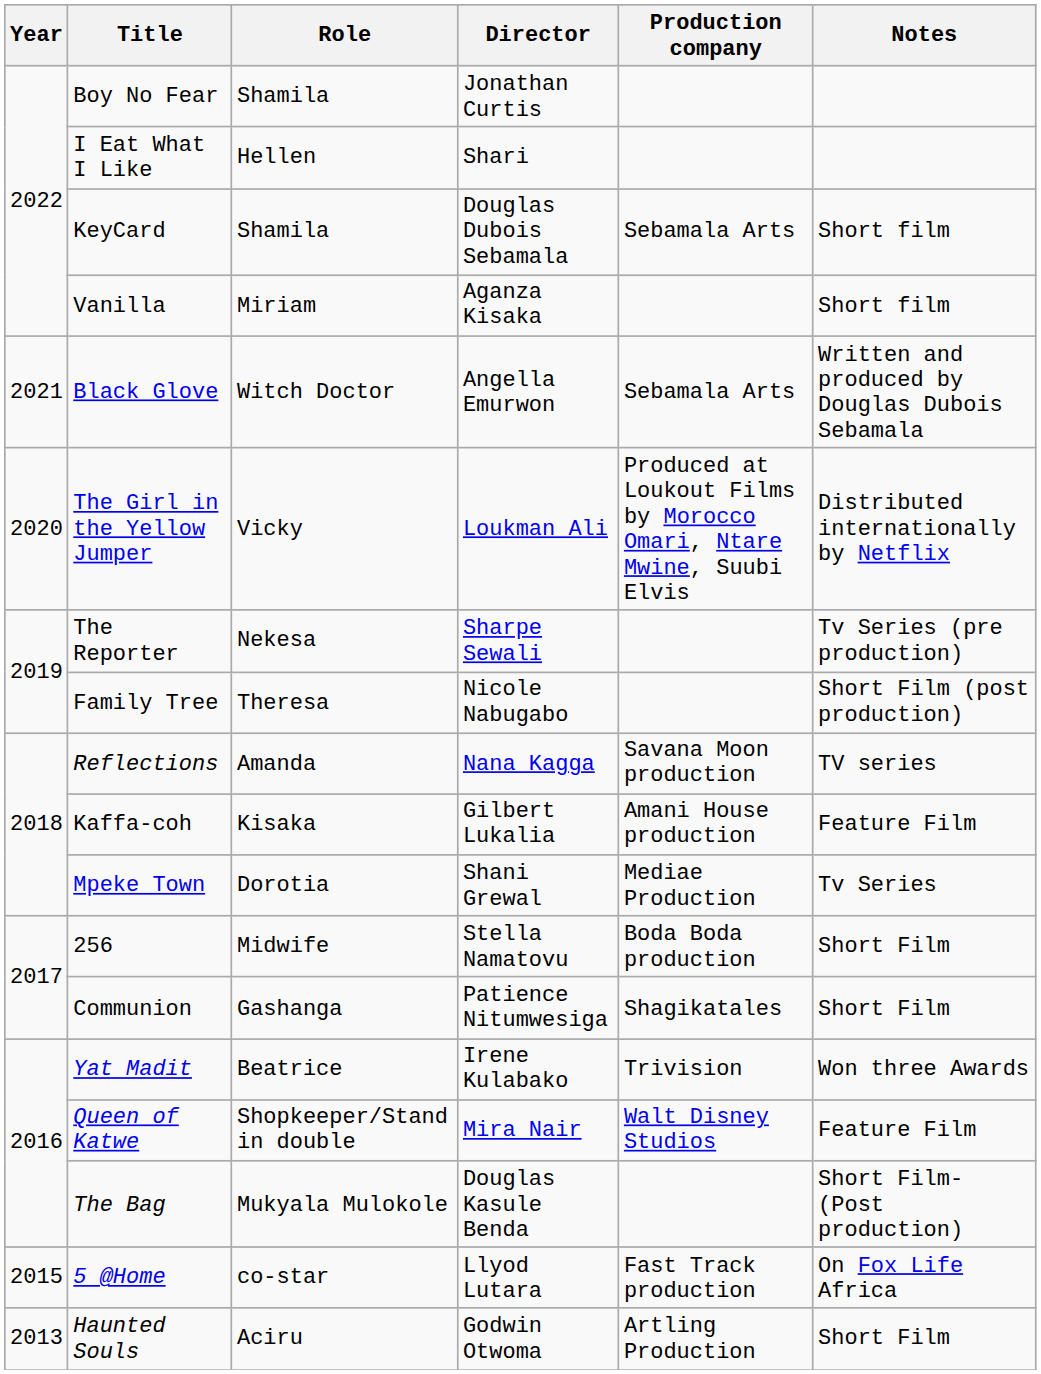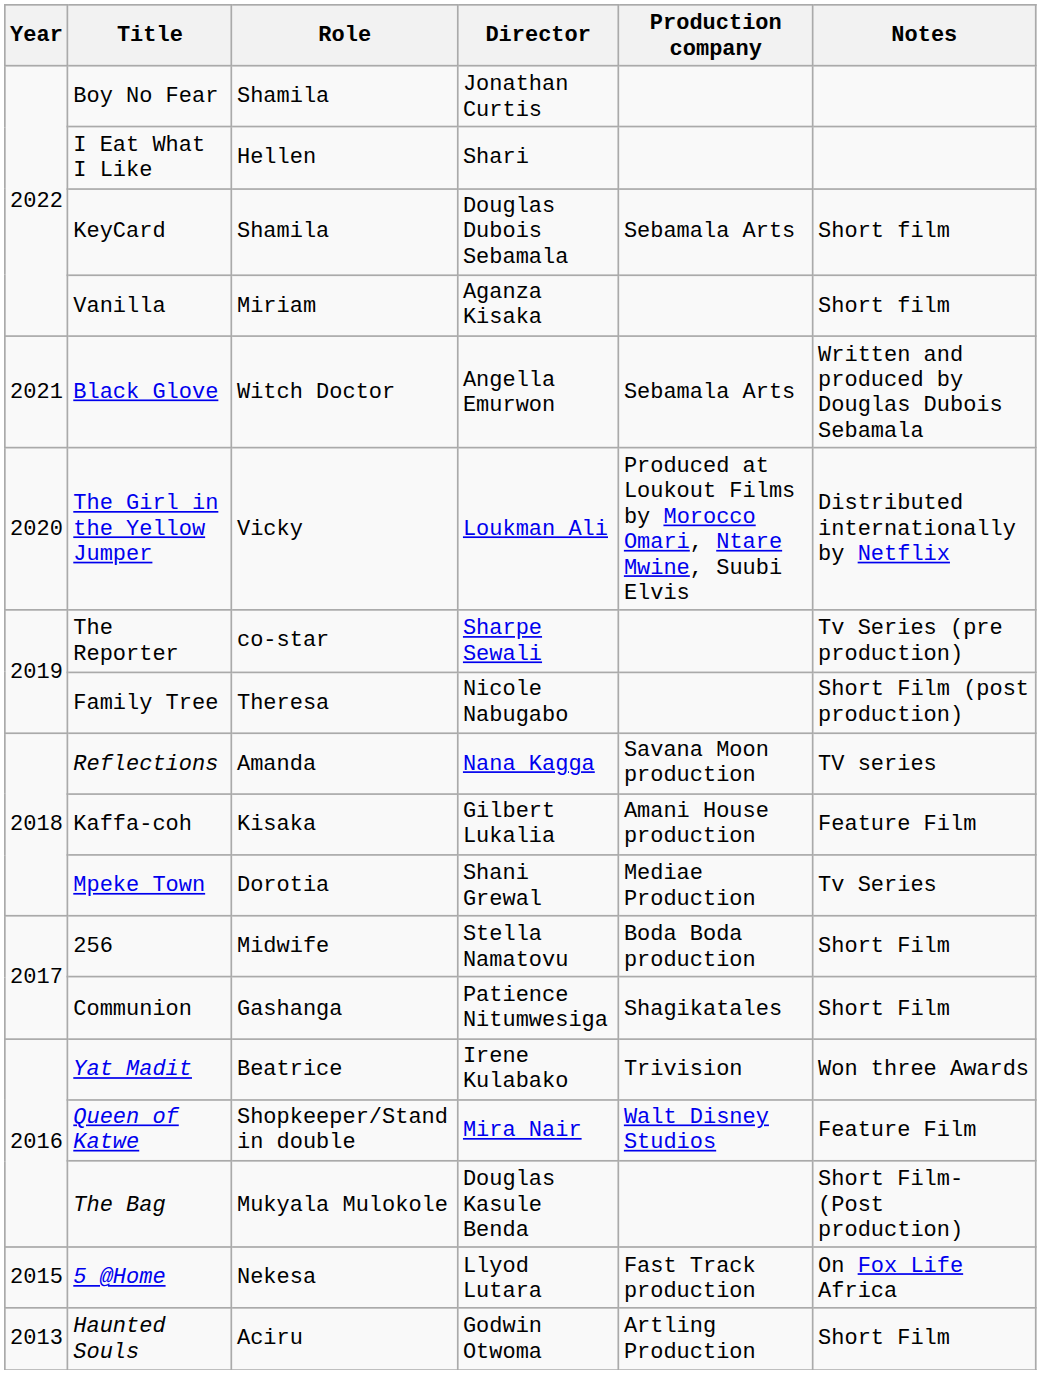 <table class="wikitable">
 <tr>
 <th>Year</th>
 <th>Title</th>
 <th>Role</th>
 <th>Director</th>
 <th>Production company</th>
 <th>Notes</th>
 </tr>
 <tr>
 <td rowspan=4>2022</td>
 <td>Boy No Fear</td>
 <td>Shamila</td>
 <td>Jonathan Curtis</td>
 <td></td>
 <td></td>
 </tr>
 <tr>
 <td>I Eat What I Like</td>
 <td>Hellen</td>
 <td>Shari</td>
 <td></td>
 <td></td>
 </tr>
 <tr>
 <td>KeyCard</td>
 <td>Shamila</td>
 <td>Douglas Dubois Sebamala</td>
 <td>Sebamala Arts</td>
 <td>Short film</td>
 </tr>
 <tr>
 <td>Vanilla</td>
 <td>Miriam</td>
 <td>Aganza Kisaka</td>
 <td></td>
 <td>Short film</td>
 </tr>
 <tr>
 <td>2021</td>
 <td><a href='#'>Black Glove</a></td>
 <td>Witch Doctor</td>
 <td>Angella Emurwon</td>
 <td>Sebamala Arts</td>
 <td>Written and produced by Douglas Dubois Sebamala</td>
 </tr>
 <tr>
 <td>2020</td>
 <td><a href='#'>The Girl in the Yellow Jumper</a></td>
 <td>Vicky</td>
 <td><a href='#'>Loukman Ali</a></td>
 <td>Produced at Loukout Films by <a href='#'>Morocco Omari</a>, <a href='#'>Ntare Mwine</a>, Suubi Elvis</td>
 <td>Distributed internationally by <a href='#'>Netflix</a></td>
 </tr>
 <tr>
 <td rowspan="2">2019</td>
 <td>The Reporter</td>
-<td>Nekesa</td>
+<td>co-star</td>
 <td><a href='#'>Sharpe Sewali</a></td>
 <td></td>
 <td>Tv Series (pre production)</td>
 </tr>
 <tr>
 <td>Family Tree</td>
 <td>Theresa</td>
 <td>Nicole Nabugabo</td>
 <td></td>
 <td>Short Film (post production)</td>
 </tr>
 <tr>
 <td rowspan="3">2018</td>
 <td><em>Reflections</em></td>
 <td>Amanda</td>
 <td><a href='#'>Nana Kagga</a></td>
 <td>Savana Moon production</td>
 <td>TV series</td>
 </tr>
 <tr>
 <td>Kaffa-coh</td>
 <td>Kisaka</td>
 <td>Gilbert Lukalia</td>
 <td>Amani House production</td>
 <td>Feature Film</td>
 </tr>
 <tr>
 <td><a href='#'>Mpeke Town</a></td>
 <td>Dorotia</td>
 <td>Shani Grewal</td>
 <td>Mediae Production</td>
 <td>Tv Series</td>
 </tr>
 <tr>
 <td rowspan="2">2017</td>
 <td>256</td>
 <td>Midwife</td>
 <td>Stella Namatovu</td>
 <td>Boda Boda production</td>
 <td>Short Film</td>
 </tr>
 <tr>
 <td>Communion</td>
 <td>Gashanga</td>
 <td>Patience Nitumwesiga</td>
 <td>Shagikatales</td>
 <td>Short Film</td>
 </tr>
 <tr>
 <td rowspan="3">2016</td>
 <td><em><a href='#'>Yat Madit</a></em></td>
 <td>Beatrice</td>
 <td>Irene Kulabako</td>
 <td>Trivision</td>
 <td>Won three Awards</td>
 </tr>
 <tr>
 <td><em><a href='#'>Queen of Katwe</a></em></td>
 <td>Shopkeeper/Stand in double</td>
 <td><a href='#'>Mira Nair</a></td>
 <td><a href='#'>Walt Disney Studios</a></td>
 <td>Feature Film</td>
 </tr>
 <tr>
 <td><em>The Bag</em></td>
 <td>Mukyala Mulokole</td>
 <td>Douglas Kasule Benda</td>
 <td></td>
 <td>Short Film- (Post production)</td>
 </tr>
 <tr>
 <td>2015</td>
 <td><em><a href='#'>5 @Home</a></em></td>
-<td>co-star</td>
+<td>Nekesa</td>
 <td>Llyod Lutara</td>
 <td>Fast Track production</td>
 <td>On <a href='#'>Fox Life</a> Africa</td>
 </tr>
 <tr>
 <td>2013</td>
 <td><em>Haunted Souls</em></td>
 <td>Aciru</td>
 <td>Godwin Otwoma</td>
 <td>Artling Production</td>
 <td>Short Film</td>
 </tr>
 <tr>
 </tr>
 </table>
